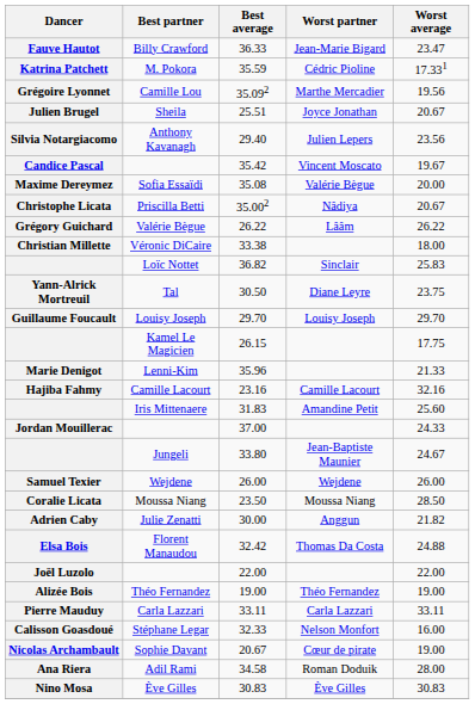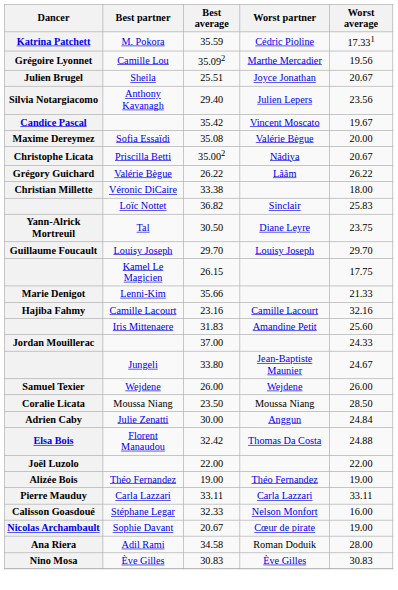 <table class="wikitable sortable" style="text-align:center">
 <tr>
 <th>Dancer</th>
 <th class="sortable">Best partner</th>
 <th>Best average</th>
 <th class="sortable">Worst partner</th>
 <th>Worst average</th>
-</tr>
-<tr>
-<th><a href='#'>Fauve Hautot</a></th>
-<td><a href='#'>Billy Crawford</a></td>
-<td>36.33</td>
-<td><a href='#'>Jean-Marie Bigard</a></td>
-<td>23.47</td>
 </tr>
 <tr>
 <th><a href='#'>Katrina Patchett</a></th>
 <td><a href='#'>M. Pokora</a></td>
 <td>35.59</td>
 <td><a href='#'>Cédric Pioline</a></td>
 <td>17.33<sup>1</sup></td>
 </tr>
 <tr>
 <th>Grégoire Lyonnet</th>
 <td><a href='#'>Camille Lou</a></td>
 <td>35.09<sup>2</sup></td>
 <td><a href='#'>Marthe Mercadier</a></td>
 <td>19.56</td>
 </tr>
 <tr>
 <th>Julien Brugel</th>
 <td><a href='#'>Sheila</a></td>
 <td>25.51</td>
 <td><a href='#'>Joyce Jonathan</a></td>
 <td>20.67</td>
 </tr>
 <tr>
 <th>Silvia Notargiacomo</th>
 <td><a href='#'>Anthony Kavanagh</a></td>
 <td>29.40</td>
 <td><a href='#'>Julien Lepers</a></td>
 <td>23.56</td>
 </tr>
 <tr>
 <th><a href='#'>Candice Pascal</a></th>
 <td></td>
 <td>35.42</td>
 <td><a href='#'>Vincent Moscato</a></td>
 <td>19.67</td>
 </tr>
 <tr>
 <th>Maxime Dereymez</th>
 <td><a href='#'>Sofia Essaïdi</a></td>
 <td>35.08</td>
 <td><a href='#'>Valérie Bègue</a></td>
 <td>20.00</td>
 </tr>
 <tr>
 <th>Christophe Licata</th>
 <td><a href='#'>Priscilla Betti</a></td>
 <td>35.00<sup>2</sup></td>
 <td><a href='#'>Nâdiya</a></td>
 <td>20.67</td>
 </tr>
 <tr>
 <th>Grégory Guichard</th>
 <td><a href='#'>Valérie Bègue</a></td>
 <td>26.22</td>
 <td><a href='#'>Lââm</a></td>
 <td>26.22</td>
 </tr>
 <tr>
 <th>Christian Millette</th>
 <td><a href='#'>Véronic DiCaire</a></td>
 <td>33.38</td>
 <td></td>
 <td>18.00</td>
 </tr>
 <tr>
 <th></th>
 <td><a href='#'>Loïc Nottet</a></td>
 <td>36.82</td>
 <td><a href='#'>Sinclair</a></td>
 <td>25.83</td>
 </tr>
 <tr>
 <th>Yann-Alrick Mortreuil</th>
 <td><a href='#'>Tal</a></td>
 <td>30.50</td>
 <td><a href='#'>Diane Leyre</a></td>
 <td>23.75</td>
 </tr>
 <tr>
 <th>Guillaume Foucault</th>
 <td><a href='#'>Louisy Joseph</a></td>
 <td>29.70</td>
 <td><a href='#'>Louisy Joseph</a></td>
 <td>29.70</td>
 </tr>
 <tr>
 <th></th>
 <td><a href='#'>Kamel Le Magicien</a></td>
 <td>26.15</td>
 <td></td>
 <td>17.75</td>
 </tr>
 <tr>
 <th>Marie Denigot</th>
 <td><a href='#'>Lenni-Kim</a></td>
-<td>35.96</td>
+<td>35.66</td>
 <td></td>
 <td>21.33</td>
 </tr>
 <tr>
 <th>Hajiba Fahmy</th>
 <td><a href='#'>Camille Lacourt</a></td>
 <td>23.16</td>
 <td><a href='#'>Camille Lacourt</a></td>
 <td>32.16</td>
 </tr>
 <tr>
 <th></th>
 <td><a href='#'>Iris Mittenaere</a></td>
 <td>31.83</td>
 <td><a href='#'>Amandine Petit</a></td>
 <td>25.60</td>
 </tr>
 <tr>
 <th>Jordan Mouillerac</th>
 <td></td>
 <td>37.00</td>
 <td></td>
 <td>24.33</td>
 </tr>
 <tr>
 <th></th>
 <td><a href='#'>Jungeli</a></td>
 <td>33.80</td>
 <td><a href='#'>Jean-Baptiste Maunier</a></td>
 <td>24.67</td>
 </tr>
 <tr>
 <th>Samuel Texier</th>
 <td><a href='#'>Wejdene</a></td>
 <td>26.00</td>
 <td><a href='#'>Wejdene</a></td>
 <td>26.00</td>
 </tr>
 <tr>
 <th>Coralie Licata</th>
 <td>Moussa Niang</td>
 <td>23.50</td>
 <td>Moussa Niang</td>
 <td>28.50</td>
 </tr>
 <tr>
 <th>Adrien Caby</th>
 <td><a href='#'>Julie Zenatti</a></td>
 <td>30.00</td>
 <td><a href='#'>Anggun</a></td>
-<td>21.82</td>
+<td>24.84</td>
 </tr>
 <tr>
 <th><a href='#'>Elsa Bois</a></th>
 <td><a href='#'>Florent Manaudou</a></td>
 <td>32.42</td>
 <td><a href='#'>Thomas Da Costa</a></td>
 <td>24.88</td>
 </tr>
 <tr>
 <th>Joël Luzolo</th>
 <td></td>
 <td>22.00</td>
 <td></td>
 <td>22.00</td>
 </tr>
 <tr>
 <th>Alizée Bois</th>
 <td><a href='#'>Théo Fernandez</a></td>
 <td>19.00</td>
 <td><a href='#'>Théo Fernandez</a></td>
 <td>19.00</td>
 </tr>
 <tr>
 <th>Pierre Mauduy</th>
 <td><a href='#'>Carla Lazzari</a></td>
 <td>33.11</td>
 <td><a href='#'>Carla Lazzari</a></td>
 <td>33.11</td>
 </tr>
 <tr>
 <th>Calisson Goasdoué</th>
 <td><a href='#'>Stéphane Legar</a></td>
 <td>32.33</td>
 <td><a href='#'>Nelson Monfort</a></td>
 <td>16.00</td>
 </tr>
 <tr>
 <th><a href='#'>Nicolas Archambault</a></th>
 <td><a href='#'>Sophie Davant</a></td>
 <td>20.67</td>
 <td><a href='#'>Cœur de pirate</a></td>
 <td>19.00</td>
 </tr>
 <tr>
 <th>Ana Riera</th>
 <td><a href='#'>Adil Rami</a></td>
 <td>34.58</td>
 <td>Roman Doduik</td>
 <td>28.00</td>
 </tr>
 <tr>
 <th>Nino Mosa</th>
 <td><a href='#'>Ève Gilles</a></td>
 <td>30.83</td>
 <td><a href='#'>Ève Gilles</a></td>
 <td>30.83</td>
 </tr>
 <tr>
 </tr>
 </table>
